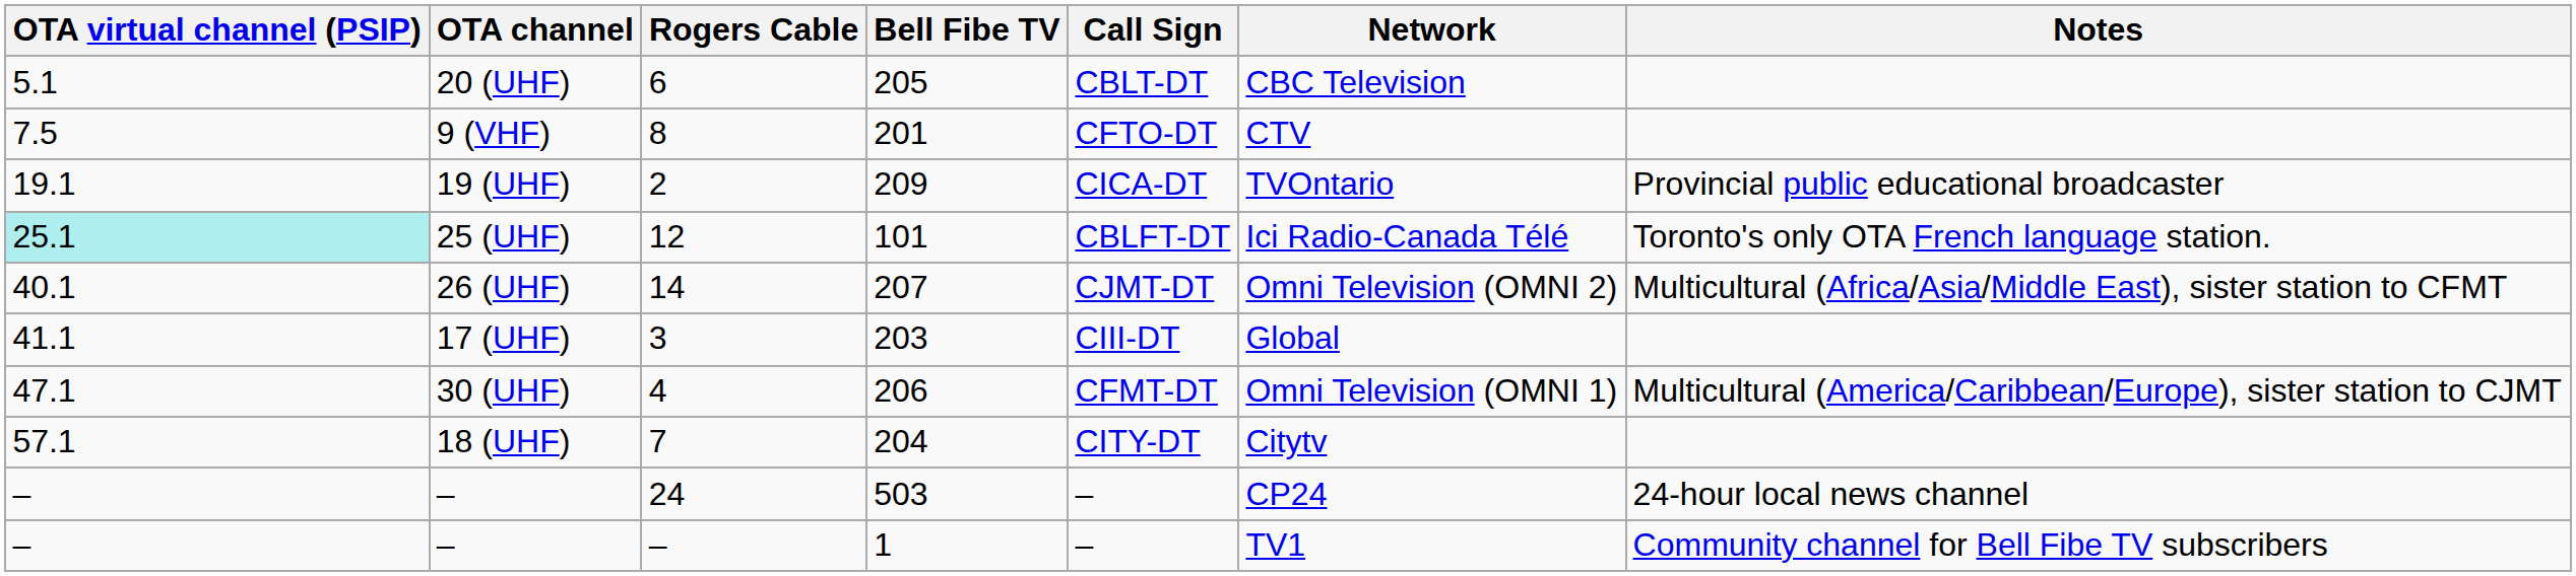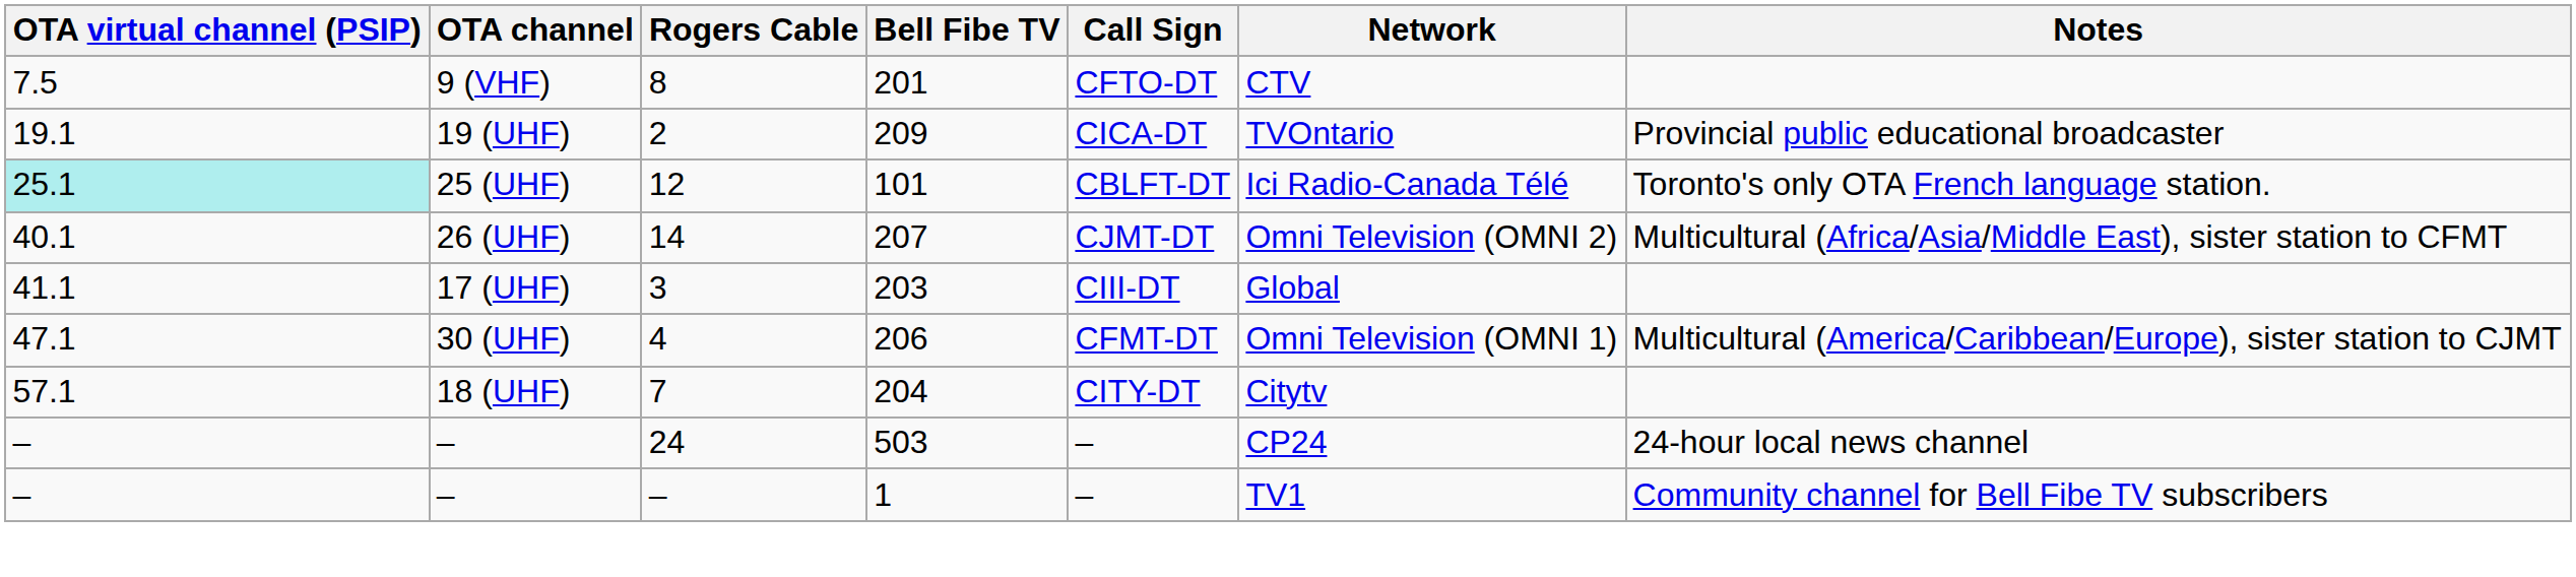 <table class="wikitable sortable" width="100%">
 <tr>
 <th>OTA <a href='#'>virtual channel</a> (<a href='#'>PSIP</a>)</th>
 <th>OTA channel</th>
 <th>Rogers Cable</th>
 <th>Bell Fibe TV</th>
 <th>Call Sign</th>
 <th>Network</th>
 <th>Notes</th>
-</tr>
-<tr>
-<td>5.1</td>
-<td>20 (<a href='#'>UHF</a>)</td>
-<td>6</td>
-<td>205</td>
-<td><a href='#'>CBLT-DT</a></td>
-<td><a href='#'>CBC Television</a></td>
-<td></td>
 </tr>
 <tr>
 <td>7.5</td>
 <td>9 (<a href='#'>VHF</a>)</td>
 <td>8</td>
 <td>201</td>
 <td><a href='#'>CFTO-DT</a></td>
 <td><a href='#'>CTV</a></td>
 <td></td>
 </tr>
 <tr>
 <td>19.1</td>
 <td>19 (<a href='#'>UHF</a>)</td>
 <td>2</td>
 <td>209</td>
 <td><a href='#'>CICA-DT</a></td>
 <td><a href='#'>TVOntario</a></td>
 <td>Provincial <a href='#'>public</a> educational broadcaster</td>
 </tr>
 <tr>
 <td style="background: paleturquoise;">25.1</td>
 <td>25 (<a href='#'>UHF</a>)</td>
 <td>12</td>
 <td>101</td>
 <td><a href='#'>CBLFT-DT</a></td>
 <td><a href='#'>Ici Radio-Canada Télé</a></td>
 <td>Toronto's only OTA <a href='#'>French language</a> station.</td>
 </tr>
 <tr>
 <td>40.1</td>
 <td>26 (<a href='#'>UHF</a>)</td>
 <td>14</td>
 <td>207</td>
 <td><a href='#'>CJMT-DT</a></td>
 <td><a href='#'>Omni Television</a> (OMNI 2)</td>
 <td>Multicultural (<a href='#'>Africa</a>/<a href='#'>Asia</a>/<a href='#'>Middle East</a>), sister station to CFMT</td>
 </tr>
 <tr>
 <td>41.1</td>
 <td>17 (<a href='#'>UHF</a>)</td>
 <td>3</td>
 <td>203</td>
 <td><a href='#'>CIII-DT</a></td>
 <td><a href='#'>Global</a></td>
 <td></td>
 </tr>
 <tr>
 <td>47.1</td>
 <td>30 (<a href='#'>UHF</a>)</td>
 <td>4</td>
 <td>206</td>
 <td><a href='#'>CFMT-DT</a></td>
 <td><a href='#'>Omni Television</a> (OMNI 1)</td>
 <td>Multicultural (<a href='#'>America</a>/<a href='#'>Caribbean</a>/<a href='#'>Europe</a>), sister station to CJMT</td>
 </tr>
 <tr>
 <td>57.1</td>
 <td>18 (<a href='#'>UHF</a>)</td>
 <td>7</td>
 <td>204</td>
 <td><a href='#'>CITY-DT</a></td>
 <td><a href='#'>Citytv</a></td>
 <td></td>
 </tr>
 <tr>
 <td>–</td>
 <td>–</td>
 <td>24</td>
 <td>503</td>
 <td>–</td>
 <td><a href='#'>CP24</a></td>
 <td>24-hour local news channel</td>
 </tr>
 <tr>
 <td>–</td>
 <td>–</td>
 <td>–</td>
 <td>1</td>
 <td>–</td>
 <td><a href='#'>TV1</a></td>
 <td><a href='#'>Community channel</a> for <a href='#'>Bell Fibe TV</a> subscribers</td>
 </tr>
 </table>
